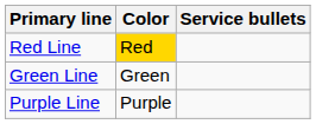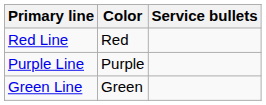 <table class="wikitable">
 <tr>
 <th>Primary line</th>
 <th>Color</th>
 <th>Service bullets</th>
 </tr>
 <tr>
 <td><a href='#'>Red Line</a></td>
-<td style="background: gold;">Red</td>
+<td>Red</td>
 <td>  </td>
+</tr>
+<tr>
+<td><a href='#'>Purple Line</a></td>
+<td>Purple</td>
+<td></td>
 </tr>
 <tr>
 <td><a href='#'>Green Line</a></td>
 <td>Green</td>
 <td></td>
 </tr>
-<tr>
-<td><a href='#'>Purple Line</a></td>
-<td>Purple</td>
-<td></td>
-</tr>
 </table>
